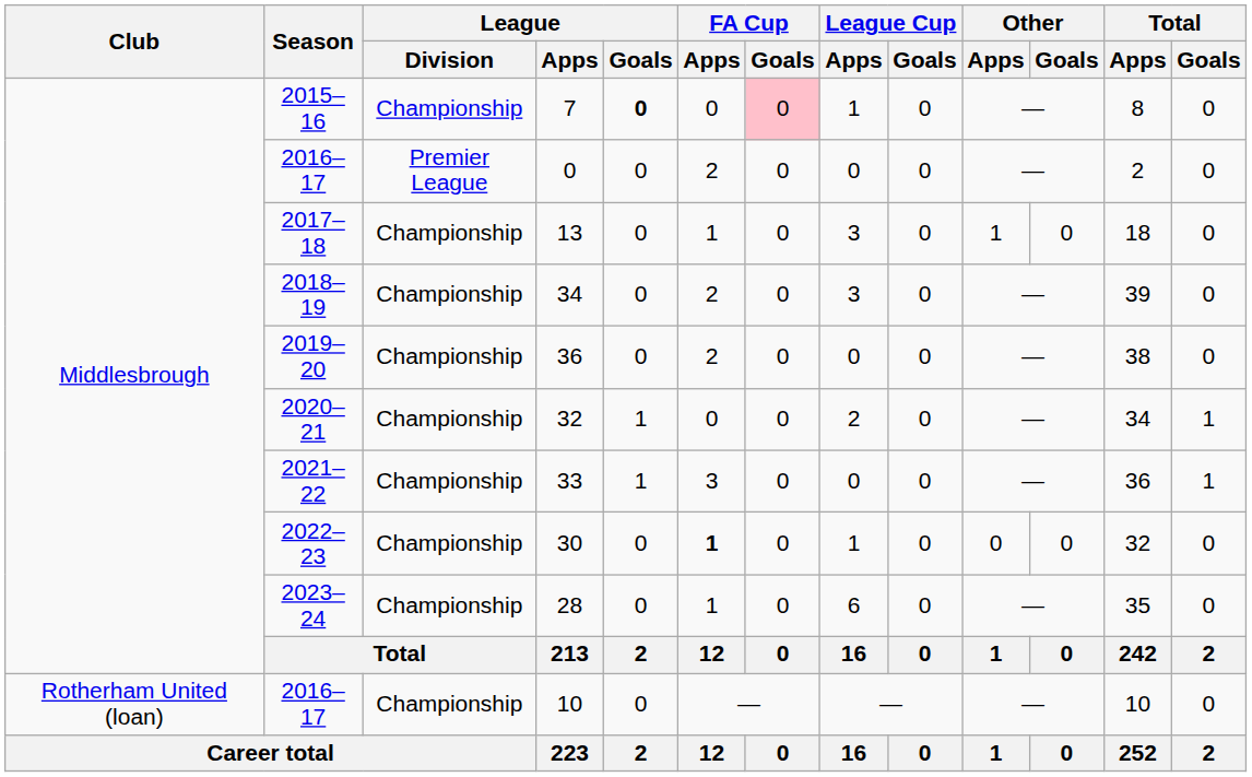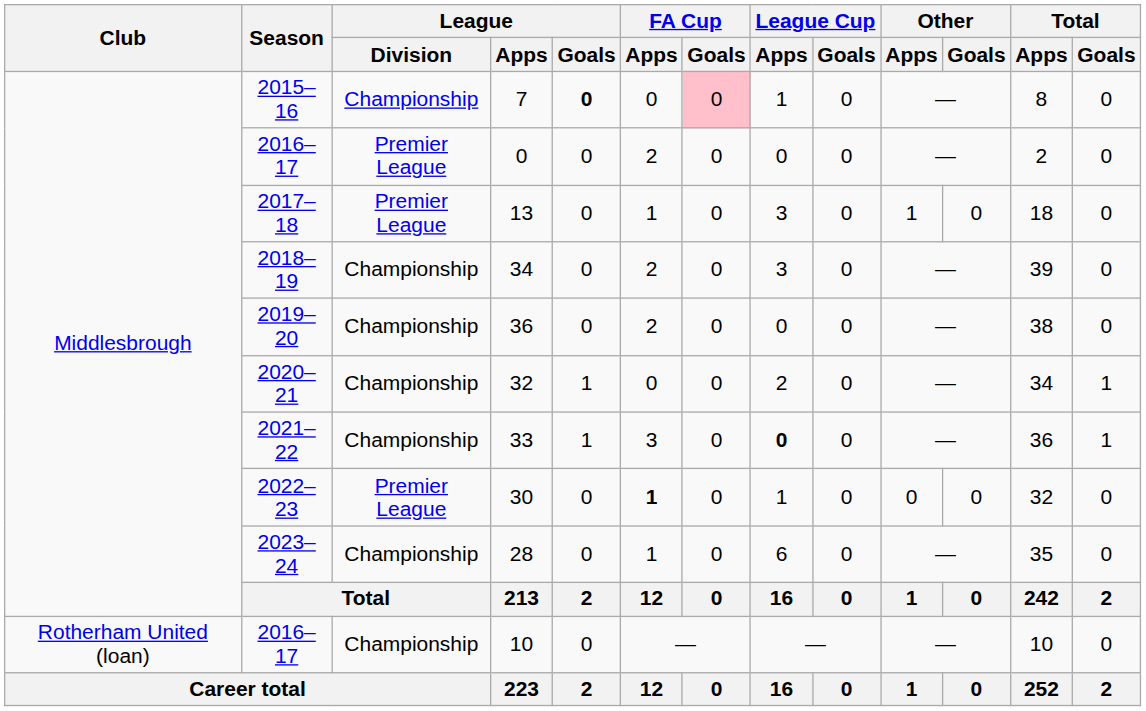 <table class="wikitable" style="text-align: center;">
 <tr>
 <th rowspan="2">Club</th>
 <th rowspan="2">Season</th>
 <th colspan="3">League</th>
 <th colspan="2"><a href='#'>FA Cup</a></th>
 <th colspan="2"><a href='#'>League Cup</a></th>
 <th colspan="2">Other</th>
 <th colspan="2">Total</th>
 </tr>
 <tr>
 <th>Division</th>
 <th>Apps</th>
 <th>Goals</th>
 <th>Apps</th>
 <th>Goals</th>
 <th>Apps</th>
 <th>Goals</th>
 <th>Apps</th>
 <th>Goals</th>
 <th>Apps</th>
 <th>Goals</th>
 </tr>
 <tr>
 <td rowspan="10"><a href='#'>Middlesbrough</a></td>
 <td><a href='#'>2015–16</a></td>
 <td><a href='#'>Championship</a></td>
 <td>7</td>
 <td><strong>0</strong></td>
 <td>0</td>
 <td style="background: pink;">0</td>
 <td>1</td>
 <td>0</td>
 <td colspan="2">—</td>
 <td>8</td>
 <td>0</td>
 </tr>
 <tr>
 <td><a href='#'>2016–17</a></td>
 <td><a href='#'>Premier League</a></td>
 <td>0</td>
 <td>0</td>
 <td>2</td>
 <td>0</td>
 <td>0</td>
 <td>0</td>
 <td colspan="2">—</td>
 <td>2</td>
 <td>0</td>
 </tr>
 <tr>
 <td><a href='#'>2017–18</a></td>
-<td>Championship</td>
+<td><a href='#'>Premier League</a></td>
 <td>13</td>
 <td>0</td>
 <td>1</td>
 <td>0</td>
 <td>3</td>
 <td>0</td>
 <td>1</td>
 <td>0</td>
 <td>18</td>
 <td>0</td>
 </tr>
 <tr>
 <td><a href='#'>2018–19</a></td>
 <td>Championship</td>
 <td>34</td>
 <td>0</td>
 <td>2</td>
 <td>0</td>
 <td>3</td>
 <td>0</td>
 <td colspan="2">—</td>
 <td>39</td>
 <td>0</td>
 </tr>
 <tr>
 <td><a href='#'>2019–20</a></td>
 <td>Championship</td>
 <td>36</td>
 <td>0</td>
 <td>2</td>
 <td>0</td>
 <td>0</td>
 <td>0</td>
 <td colspan="2">—</td>
 <td>38</td>
 <td>0</td>
 </tr>
 <tr>
 <td><a href='#'>2020–21</a></td>
 <td>Championship</td>
 <td>32</td>
 <td>1</td>
 <td>0</td>
 <td>0</td>
 <td>2</td>
 <td>0</td>
 <td colspan="2">—</td>
 <td>34</td>
 <td>1</td>
 </tr>
 <tr>
 <td><a href='#'>2021–22</a></td>
 <td>Championship</td>
 <td>33</td>
 <td>1</td>
 <td>3</td>
 <td>0</td>
-<td>0</td>
+<td><strong>0</strong></td>
 <td>0</td>
 <td colspan="2">—</td>
 <td>36</td>
 <td>1</td>
 </tr>
 <tr>
 <td><a href='#'>2022–23</a></td>
-<td>Championship</td>
+<td><a href='#'>Premier League</a></td>
 <td>30</td>
 <td>0</td>
 <td><strong>1</strong></td>
 <td>0</td>
 <td>1</td>
 <td>0</td>
 <td>0</td>
 <td>0</td>
 <td>32</td>
 <td>0</td>
 </tr>
 <tr>
 <td><a href='#'>2023–24</a></td>
 <td>Championship</td>
 <td>28</td>
 <td>0</td>
 <td>1</td>
 <td>0</td>
 <td>6</td>
 <td>0</td>
 <td colspan="2">—</td>
 <td>35</td>
 <td>0</td>
 </tr>
 <tr>
 <th colspan="2">Total</th>
 <th>213</th>
 <th>2</th>
 <th>12</th>
 <th>0</th>
 <th>16</th>
 <th>0</th>
 <th>1</th>
 <th>0</th>
 <th>242</th>
 <th>2</th>
 </tr>
 <tr>
 <td><a href='#'>Rotherham United</a> (loan)</td>
 <td><a href='#'>2016–17</a></td>
 <td>Championship</td>
 <td>10</td>
 <td>0</td>
 <td colspan="2">—</td>
 <td colspan="2">—</td>
 <td colspan="2">—</td>
 <td>10</td>
 <td>0</td>
 </tr>
 <tr>
 <th colspan="3">Career total</th>
 <th>223</th>
 <th>2</th>
 <th>12</th>
 <th>0</th>
 <th>16</th>
 <th>0</th>
 <th>1</th>
 <th>0</th>
 <th>252</th>
 <th>2</th>
 </tr>
 </table>
